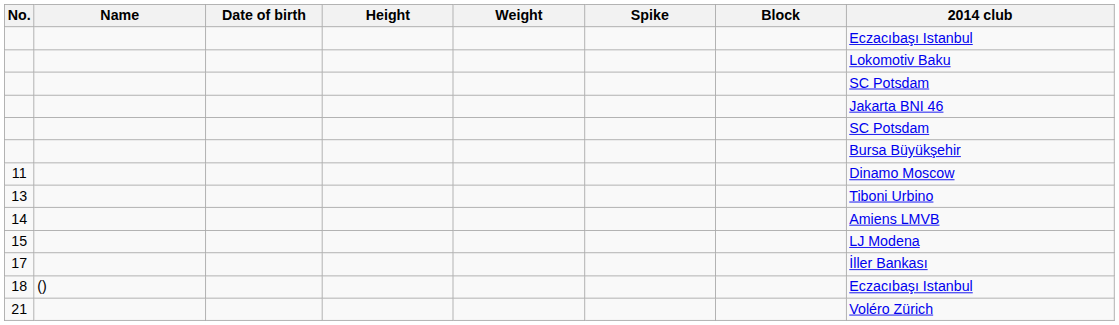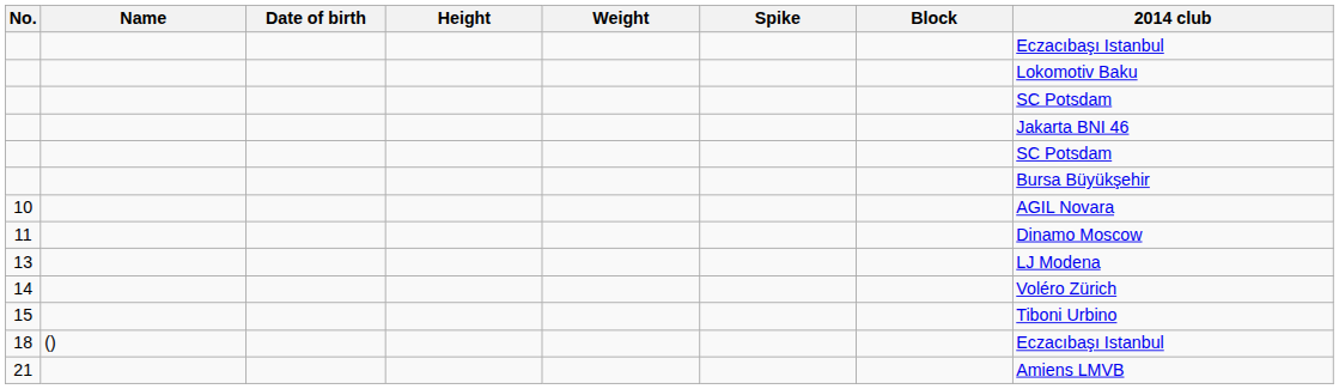 <table class="wikitable sortable" style="font-size:100%; text-align:center;">
 <tr>
 <th>No.</th>
 <th style="width:12em">Name</th>
 <th style="width:8em">Date of birth</th>
 <th style="width:9em">Height</th>
 <th style="width:9em">Weight</th>
 <th style="width:9em">Spike</th>
 <th style="width:9em">Block</th>
 <th style="width:19em">2014 club</th>
 </tr>
 <tr>
 <td></td>
 <td align=left></td>
 <td align=right></td>
 <td></td>
 <td></td>
 <td></td>
 <td></td>
 <td align=left> <a href='#'>Eczacıbaşı Istanbul</a></td>
 </tr>
 <tr>
 <td></td>
 <td align=left></td>
 <td align=right></td>
 <td></td>
 <td></td>
 <td></td>
 <td></td>
 <td align=left> <a href='#'>Lokomotiv Baku</a></td>
 </tr>
 <tr>
 <td></td>
 <td align=left></td>
 <td align=right></td>
 <td></td>
 <td></td>
 <td></td>
 <td></td>
 <td align=left> <a href='#'>SC Potsdam</a></td>
 </tr>
 <tr>
 <td></td>
 <td align=left></td>
 <td align=right></td>
 <td></td>
 <td></td>
 <td></td>
 <td></td>
 <td align=left> <a href='#'>Jakarta BNI 46</a></td>
 </tr>
 <tr>
 <td></td>
 <td align=left></td>
 <td align=right></td>
 <td></td>
 <td></td>
 <td></td>
 <td></td>
 <td align=left> <a href='#'>SC Potsdam</a></td>
 </tr>
 <tr>
 <td></td>
 <td align=left></td>
 <td align=right></td>
 <td></td>
 <td></td>
 <td></td>
 <td></td>
 <td align=left> <a href='#'>Bursa Büyükşehir</a></td>
 </tr>
 <tr>
+<td>10</td>
+<td align=left></td>
+<td align=right></td>
+<td></td>
+<td></td>
+<td></td>
+<td></td>
+<td align=left> <a href='#'>AGIL Novara</a></td>
+</tr>
+<tr>
 <td>11</td>
 <td align=left></td>
 <td align=right></td>
 <td></td>
 <td></td>
 <td></td>
 <td></td>
 <td align=left> <a href='#'>Dinamo Moscow</a></td>
 </tr>
 <tr>
 <td>13</td>
 <td align=left></td>
 <td align=right></td>
 <td></td>
 <td></td>
 <td></td>
 <td></td>
-<td align=left> <a href='#'>Tiboni Urbino</a></td>
+<td align=left> <a href='#'>LJ Modena</a></td>
 </tr>
 <tr>
 <td>14</td>
 <td align=left></td>
 <td align=right></td>
 <td></td>
 <td></td>
 <td></td>
 <td></td>
-<td align=left> <a href='#'>Amiens LMVB</a></td>
+<td align=left> <a href='#'>Voléro Zürich</a></td>
 </tr>
 <tr>
 <td>15</td>
 <td align=left></td>
 <td align=right></td>
 <td></td>
 <td></td>
 <td></td>
 <td></td>
-<td align=left> <a href='#'>LJ Modena</a></td>
-</tr>
-<tr>
-<td>17</td>
-<td align=left></td>
-<td align=right></td>
-<td></td>
-<td></td>
-<td></td>
-<td></td>
-<td align=left> <a href='#'>İller Bankası</a></td>
+<td align=left> <a href='#'>Tiboni Urbino</a></td>
 </tr>
 <tr>
 <td>18</td>
 <td align=left> ()</td>
 <td align=right></td>
 <td></td>
 <td></td>
 <td></td>
 <td></td>
 <td align=left> <a href='#'>Eczacıbaşı Istanbul</a></td>
 </tr>
 <tr>
 <td>21</td>
 <td align=left></td>
 <td align=right></td>
 <td></td>
 <td></td>
 <td></td>
 <td></td>
-<td align=left> <a href='#'>Voléro Zürich</a></td>
+<td align=left> <a href='#'>Amiens LMVB</a></td>
 </tr>
 </table>
